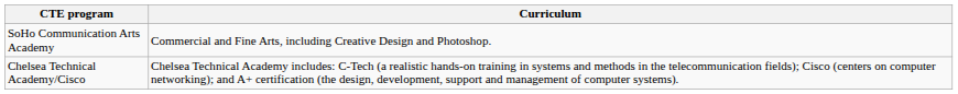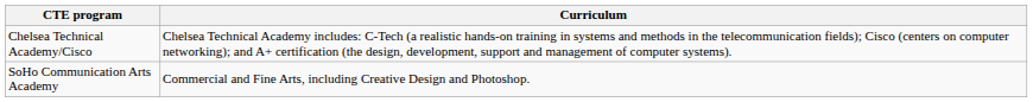 <table class="wikitable">
 <tr>
 <th>CTE program</th>
 <th>Curriculum</th>
 </tr>
 <tr>
+<td>Chelsea Technical Academy/Cisco</td>
+<td>Chelsea Technical Academy includes: C-Tech (a realistic hands-on training in systems and methods in the telecommunication fields); Cisco (centers on computer networking); and A+ certification (the design, development, support and management of computer systems).</td>
+</tr>
+<tr>
 <td>SoHo Communication Arts Academy</td>
 <td>Commercial and Fine Arts, including Creative Design and Photoshop.</td>
 </tr>
-<tr>
-<td>Chelsea Technical Academy/Cisco</td>
-<td>Chelsea Technical Academy includes: C-Tech (a realistic hands-on training in systems and methods in the telecommunication fields); Cisco (centers on computer networking); and A+ certification (the design, development, support and management of computer systems).</td>
-</tr>
 </table>
